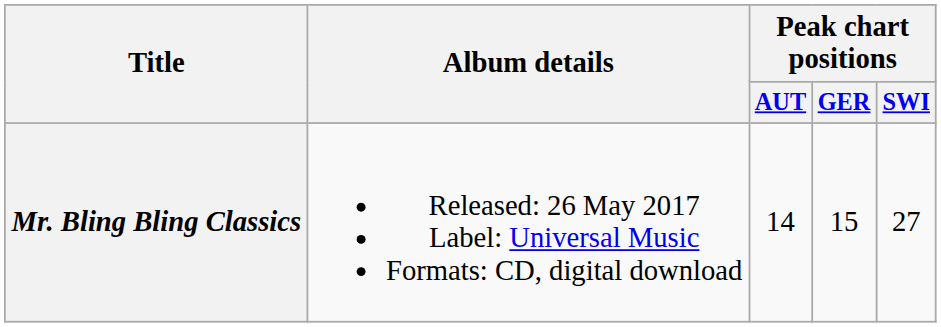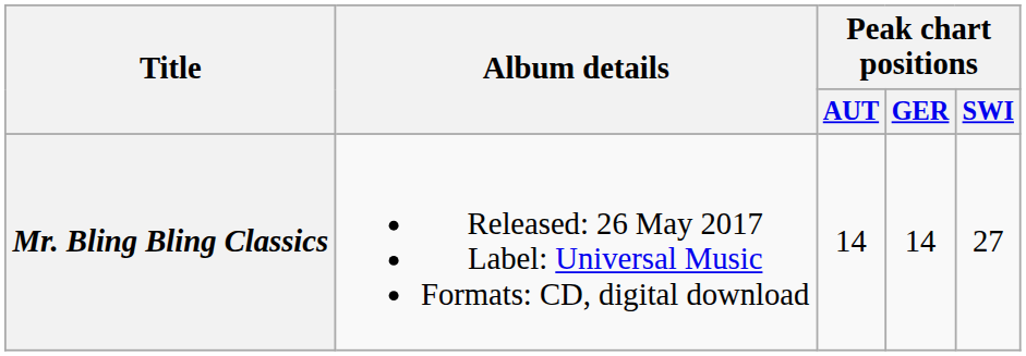 <table class="wikitable plainrowheaders" style="text-align:center;" border="1">
 <tr>
 <th scope="col" rowspan="2">Title</th>
 <th scope="col" rowspan="2">Album details</th>
 <th scope="col" colspan="3">Peak chart positions</th>
 </tr>
 <tr>
 <th scope="col" style="width:2em;font-size:85%;"><a href='#'>AUT</a><br></th>
 <th scope="col" style="width:2em;font-size:85%;"><a href='#'>GER</a><br></th>
 <th scope="col" style="width:2em;font-size:85%;"><a href='#'>SWI</a><br></th>
 </tr>
 <tr>
 <th scope="row"><em>Mr. Bling Bling Classics</em></th>
 <td><br><ul><li>Released: 26 May 2017</li><li>Label: <a href='#'>Universal Music</a></li><li>Formats: CD, digital download</li></ul></td>
 <td>14</td>
-<td>15</td>
+<td>14</td>
 <td>27</td>
 </tr>
 </table>
